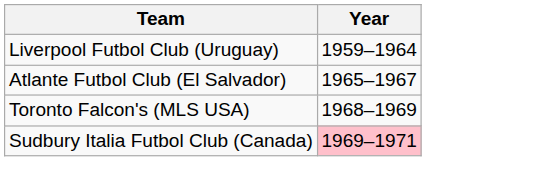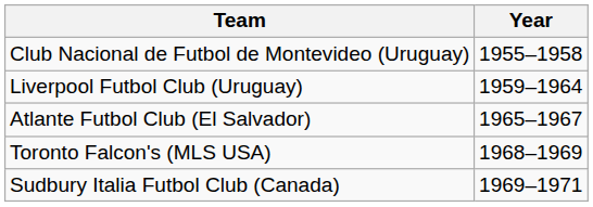 <table class="wikitable">
 <tr>
 <th>Team</th>
 <th>Year</th>
+</tr>
+<tr>
+<td>Club Nacional de Futbol de Montevideo (Uruguay)</td>
+<td>1955–1958</td>
 </tr>
 <tr>
 <td>Liverpool Futbol Club (Uruguay)</td>
 <td>1959–1964</td>
 </tr>
 <tr>
 <td>Atlante Futbol Club (El Salvador)</td>
 <td>1965–1967</td>
 </tr>
 <tr>
 <td>Toronto Falcon's (MLS USA)</td>
 <td>1968–1969</td>
 </tr>
 <tr>
 <td>Sudbury Italia Futbol Club (Canada)</td>
-<td style="background: pink;">1969–1971</td>
+<td>1969–1971</td>
 </tr>
 </table>
